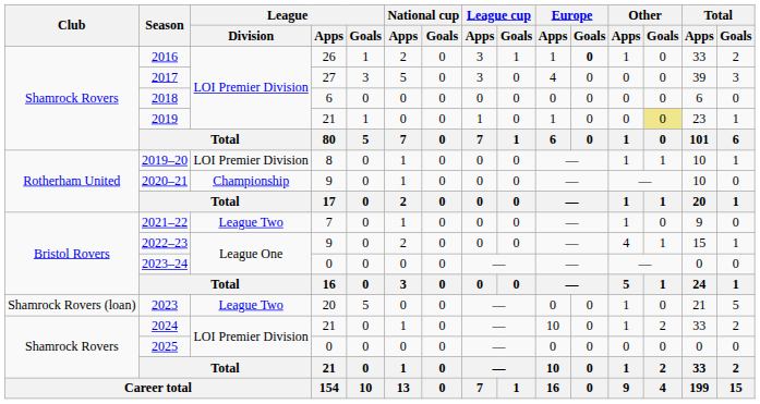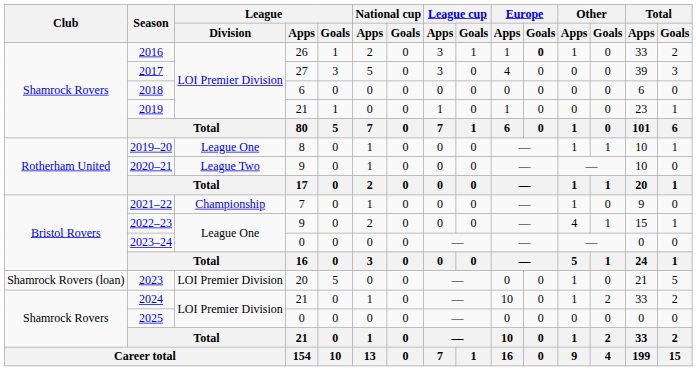 <table class="wikitable" style="text-align:center">
 <tr>
 <th rowspan="2">Club</th>
 <th rowspan="2">Season</th>
 <th colspan="3">League</th>
 <th colspan="2">National cup</th>
 <th colspan="2"><a href='#'>League cup</a></th>
 <th colspan="2"><a href='#'>Europe</a></th>
 <th colspan="2">Other</th>
 <th colspan="2">Total</th>
 </tr>
 <tr>
 <th>Division</th>
 <th>Apps</th>
 <th>Goals</th>
 <th>Apps</th>
 <th>Goals</th>
 <th>Apps</th>
 <th>Goals</th>
 <th>Apps</th>
 <th>Goals</th>
 <th>Apps</th>
 <th>Goals</th>
 <th>Apps</th>
 <th>Goals</th>
 </tr>
 <tr>
 <td rowspan="5"><a href='#'>Shamrock Rovers</a></td>
 <td><a href='#'>2016</a></td>
 <td rowspan="4"><a href='#'>LOI Premier Division</a></td>
 <td>26</td>
 <td>1</td>
 <td>2</td>
 <td>0</td>
 <td>3</td>
 <td>1</td>
 <td>1</td>
 <td><strong>0</strong></td>
 <td>1</td>
 <td>0</td>
 <td>33</td>
 <td>2</td>
 </tr>
 <tr>
 <td><a href='#'>2017</a></td>
 <td>27</td>
 <td>3</td>
 <td>5</td>
 <td>0</td>
 <td>3</td>
 <td>0</td>
 <td>4</td>
 <td>0</td>
 <td>0</td>
 <td>0</td>
 <td>39</td>
 <td>3</td>
 </tr>
 <tr>
 <td><a href='#'>2018</a></td>
 <td>6</td>
 <td>0</td>
 <td>0</td>
 <td>0</td>
 <td>0</td>
 <td>0</td>
 <td>0</td>
 <td>0</td>
 <td>0</td>
 <td>0</td>
 <td>6</td>
 <td>0</td>
 </tr>
 <tr>
 <td><a href='#'>2019</a></td>
 <td>21</td>
 <td>1</td>
 <td>0</td>
 <td>0</td>
 <td>1</td>
 <td>0</td>
 <td>1</td>
 <td>0</td>
 <td>0</td>
-<td style="background: khaki;">0</td>
+<td>0</td>
 <td>23</td>
 <td>1</td>
 </tr>
 <tr>
 <th colspan="2">Total</th>
 <th>80</th>
 <th>5</th>
 <th>7</th>
 <th>0</th>
 <th>7</th>
 <th>1</th>
 <th>6</th>
 <th>0</th>
 <th>1</th>
 <th>0</th>
 <th>101</th>
 <th>6</th>
 </tr>
 <tr>
 <td rowspan="3"><a href='#'>Rotherham United</a></td>
 <td><a href='#'>2019–20</a></td>
-<td>LOI Premier Division</td>
+<td><a href='#'>League One</a></td>
 <td>8</td>
 <td>0</td>
 <td>1</td>
 <td>0</td>
 <td>0</td>
 <td>0</td>
 <td colspan="2">—</td>
 <td>1</td>
 <td>1</td>
 <td>10</td>
 <td>1</td>
 </tr>
 <tr>
 <td><a href='#'>2020–21</a></td>
-<td><a href='#'>Championship</a></td>
+<td><a href='#'>League Two</a></td>
 <td>9</td>
 <td>0</td>
 <td>1</td>
 <td>0</td>
 <td>0</td>
 <td>0</td>
 <td colspan="2">—</td>
 <td colspan="2">—</td>
 <td>10</td>
 <td>0</td>
 </tr>
 <tr>
 <th colspan="2">Total</th>
 <th>17</th>
 <th>0</th>
 <th>2</th>
 <th>0</th>
 <th>0</th>
 <th>0</th>
 <th colspan="2">—</th>
 <th>1</th>
 <th>1</th>
 <th>20</th>
 <th>1</th>
 </tr>
 <tr>
 <td rowspan="4"><a href='#'>Bristol Rovers</a></td>
 <td><a href='#'>2021–22</a></td>
-<td><a href='#'>League Two</a></td>
+<td><a href='#'>Championship</a></td>
 <td>7</td>
 <td>0</td>
 <td>1</td>
 <td>0</td>
 <td>0</td>
 <td>0</td>
 <td colspan="2">—</td>
 <td>1</td>
 <td>0</td>
 <td>9</td>
 <td>0</td>
 </tr>
 <tr>
 <td><a href='#'>2022–23</a></td>
 <td rowspan="2">League One</td>
 <td>9</td>
 <td>0</td>
 <td>2</td>
 <td>0</td>
 <td>0</td>
 <td>0</td>
 <td colspan="2">—</td>
 <td>4</td>
 <td>1</td>
 <td>15</td>
 <td>1</td>
 </tr>
 <tr>
 <td><a href='#'>2023–24</a></td>
 <td>0</td>
 <td>0</td>
 <td>0</td>
 <td>0</td>
 <td colspan="2">—</td>
 <td colspan="2">—</td>
 <td colspan="2">—</td>
 <td>0</td>
 <td>0</td>
 </tr>
 <tr>
 <th colspan="2">Total</th>
 <th>16</th>
 <th>0</th>
 <th>3</th>
 <th>0</th>
 <th>0</th>
 <th>0</th>
 <th colspan="2">—</th>
 <th>5</th>
 <th>1</th>
 <th>24</th>
 <th>1</th>
 </tr>
 <tr>
 <td>Shamrock Rovers (loan)</td>
 <td><a href='#'>2023</a></td>
-<td><a href='#'>League Two</a></td>
+<td>LOI Premier Division</td>
 <td>20</td>
 <td>5</td>
 <td>0</td>
 <td>0</td>
 <td colspan="2">—</td>
 <td>0</td>
 <td>0</td>
 <td>1</td>
 <td>0</td>
 <td>21</td>
 <td>5</td>
 </tr>
 <tr>
 <td rowspan="3">Shamrock Rovers</td>
 <td><a href='#'>2024</a></td>
 <td rowspan="2">LOI Premier Division</td>
 <td>21</td>
 <td>0</td>
 <td>1</td>
 <td>0</td>
 <td colspan="2">—</td>
 <td>10</td>
 <td>0</td>
 <td>1</td>
 <td>2</td>
 <td>33</td>
 <td>2</td>
 </tr>
 <tr>
 <td><a href='#'>2025</a></td>
 <td>0</td>
 <td>0</td>
 <td>0</td>
 <td>0</td>
 <td colspan="2">—</td>
 <td>0</td>
 <td>0</td>
 <td>0</td>
 <td>0</td>
 <td>0</td>
 <td>0</td>
 </tr>
 <tr>
 <th colspan="2">Total</th>
 <th>21</th>
 <th>0</th>
 <th>1</th>
 <th>0</th>
 <th colspan="2">—</th>
 <th>10</th>
 <th>0</th>
 <th>1</th>
 <th>2</th>
 <th>33</th>
 <th>2</th>
 </tr>
 <tr>
 <th colspan="3">Career total</th>
 <th>154</th>
 <th>10</th>
 <th>13</th>
 <th>0</th>
 <th>7</th>
 <th>1</th>
 <th>16</th>
 <th>0</th>
 <th>9</th>
 <th>4</th>
 <th>199</th>
 <th>15</th>
 </tr>
 </table>
